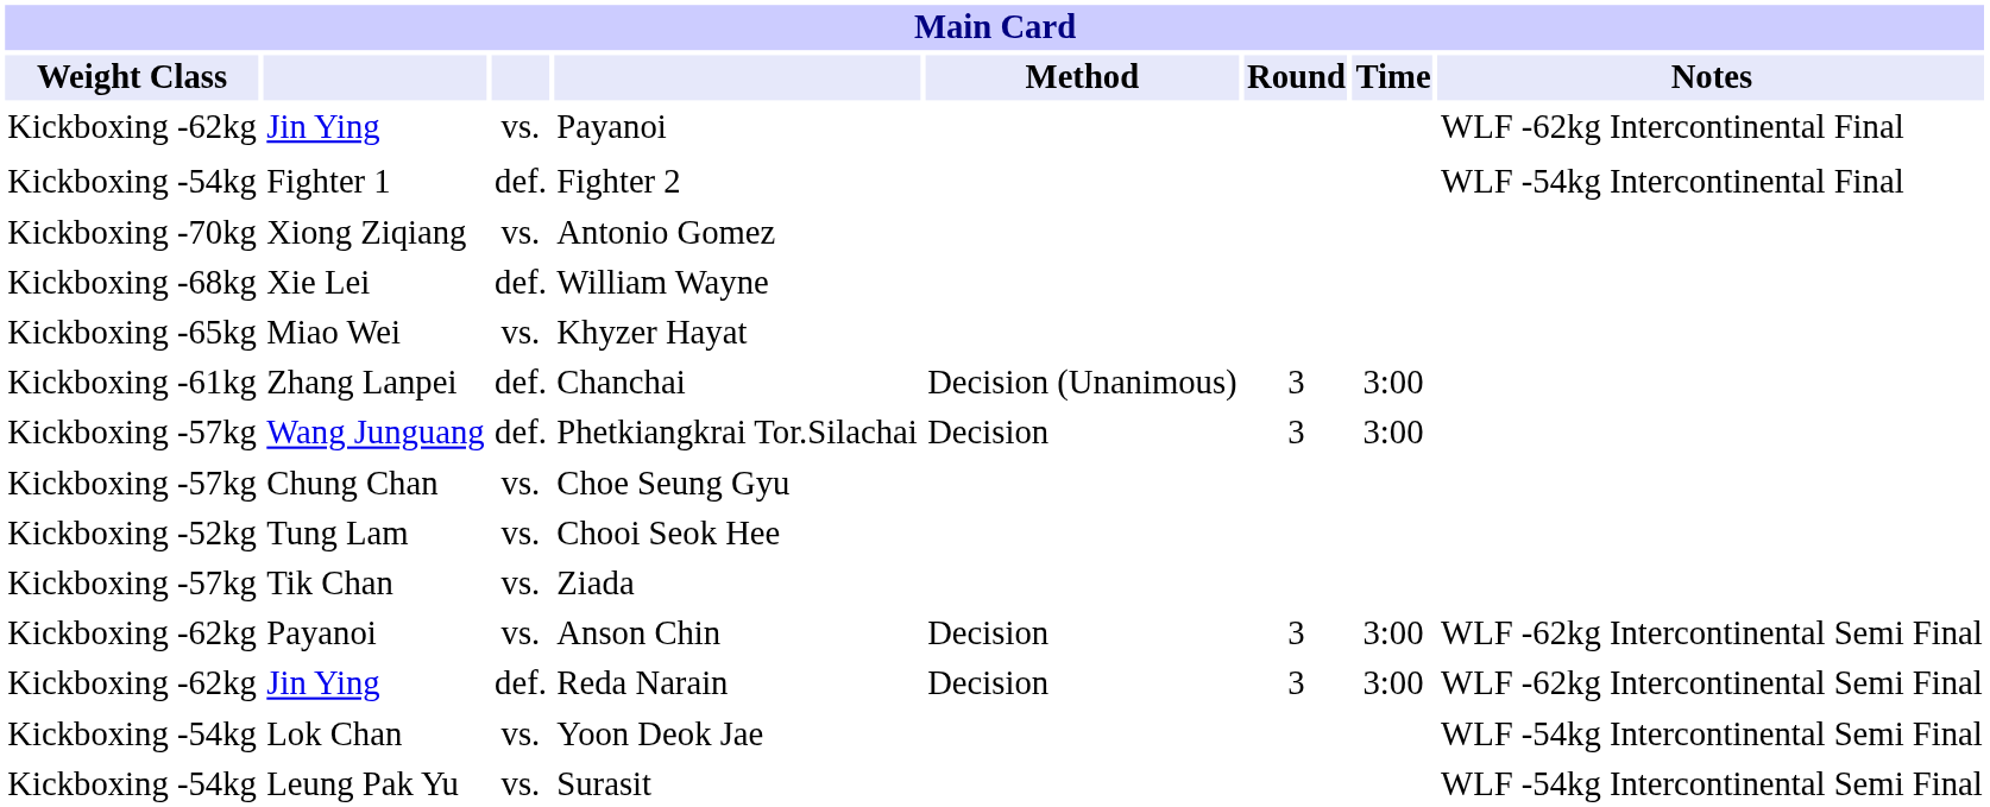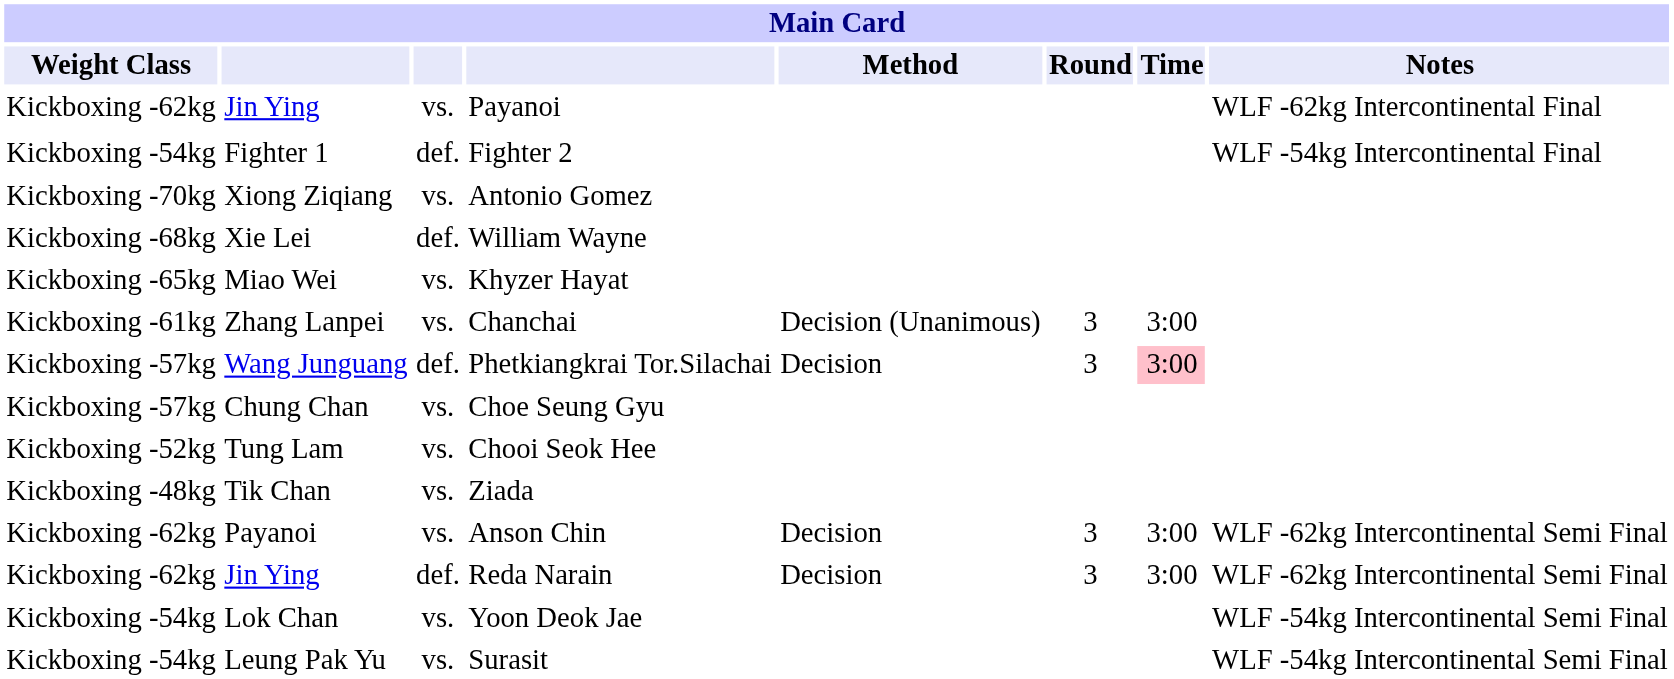 <table class="toccolours" style="font-size: 85%;">
 <tr>
 <th colspan="8" style="background-color: #ccf; color: #000080; text-align: center;"><strong>Main Card</strong></th>
 </tr>
 <tr>
 <th colspan="1" style="background-color: #E6E8FA; color: #000000; text-align: center;">Weight Class</th>
 <th colspan="1" style="background-color: #E6E8FA; color: #000000; text-align: center;"></th>
 <th colspan="1" style="background-color: #E6E8FA; color: #000000; text-align: center;"></th>
 <th colspan="1" style="background-color: #E6E8FA; color: #000000; text-align: center;"></th>
 <th colspan="1" style="background-color: #E6E8FA; color: #000000; text-align: center;">Method</th>
 <th colspan="1" style="background-color: #E6E8FA; color: #000000; text-align: center;">Round</th>
 <th colspan="1" style="background-color: #E6E8FA; color: #000000; text-align: center;">Time</th>
 <th colspan="1" style="background-color: #E6E8FA; color: #000000; text-align: center;">Notes</th>
 </tr>
 <tr>
 <td>Kickboxing -62kg</td>
 <td> <a href='#'>Jin Ying</a></td>
 <td align=center>vs.</td>
 <td> Payanoi</td>
 <td></td>
 <td align=center></td>
 <td align=center></td>
 <td>WLF -62kg Intercontinental Final</td>
 </tr>
 <tr>
 </tr>
 <tr>
 <td>Kickboxing -54kg</td>
 <td> Fighter 1</td>
 <td align=center>def.</td>
 <td> Fighter 2</td>
 <td></td>
 <td align=center></td>
 <td align=center></td>
 <td>WLF -54kg Intercontinental Final</td>
 </tr>
 <tr>
 <td>Kickboxing -70kg</td>
 <td> Xiong Ziqiang</td>
 <td align=center>vs.</td>
 <td> Antonio Gomez</td>
 <td></td>
 <td align=center></td>
 <td align=center></td>
 <td></td>
 </tr>
 <tr>
 <td>Kickboxing -68kg</td>
 <td> Xie Lei</td>
 <td align=center>def.</td>
 <td> William Wayne</td>
 <td></td>
 <td align=center></td>
 <td align=center></td>
 <td></td>
 </tr>
 <tr>
 <td>Kickboxing -65kg</td>
 <td> Miao Wei</td>
 <td align=center>vs.</td>
 <td> Khyzer Hayat</td>
 <td></td>
 <td align=center></td>
 <td align=center></td>
 <td></td>
 </tr>
 <tr>
 <td>Kickboxing -61kg</td>
 <td> Zhang Lanpei</td>
-<td align=center>def.</td>
+<td align=center>vs.</td>
 <td> Chanchai</td>
 <td>Decision (Unanimous)</td>
 <td align=center>3</td>
 <td align=center>3:00</td>
 <td></td>
 </tr>
 <tr>
 <td>Kickboxing -57kg</td>
 <td> <a href='#'>Wang Junguang</a></td>
 <td align=center>def.</td>
 <td> Phetkiangkrai Tor.Silachai</td>
 <td>Decision</td>
 <td align=center>3</td>
-<td align=center>3:00</td>
+<td align=center style="background: pink;">3:00</td>
 <td></td>
 </tr>
 <tr>
 <td>Kickboxing -57kg</td>
 <td> Chung Chan</td>
 <td align=center>vs.</td>
 <td> Choe Seung Gyu</td>
 <td></td>
 <td align=center></td>
 <td align=center></td>
 <td></td>
 </tr>
 <tr>
 <td>Kickboxing -52kg</td>
 <td> Tung Lam</td>
 <td align=center>vs.</td>
 <td> Chooi Seok Hee</td>
 <td></td>
 <td align=center></td>
 <td align=center></td>
 <td></td>
 </tr>
 <tr>
-<td>Kickboxing -57kg</td>
+<td>Kickboxing -48kg</td>
 <td> Tik Chan</td>
 <td align=center>vs.</td>
 <td> Ziada</td>
 <td></td>
 <td align=center></td>
 <td align=center></td>
 <td></td>
 </tr>
 <tr>
 <td>Kickboxing -62kg</td>
 <td> Payanoi</td>
 <td align=center>vs.</td>
 <td> Anson Chin</td>
 <td>Decision</td>
 <td align=center>3</td>
 <td align=center>3:00</td>
 <td>WLF -62kg Intercontinental Semi Final</td>
 </tr>
 <tr>
 <td>Kickboxing -62kg</td>
 <td> <a href='#'>Jin Ying</a></td>
 <td align=center>def.</td>
 <td> Reda Narain</td>
 <td>Decision</td>
 <td align=center>3</td>
 <td align=center>3:00</td>
 <td>WLF -62kg Intercontinental Semi Final</td>
 </tr>
 <tr>
 <td>Kickboxing -54kg</td>
 <td> Lok Chan</td>
 <td align=center>vs.</td>
 <td> Yoon Deok Jae</td>
 <td></td>
 <td align=center></td>
 <td align=center></td>
 <td>WLF -54kg Intercontinental Semi Final</td>
 </tr>
 <tr>
 <td>Kickboxing -54kg</td>
 <td> Leung Pak Yu</td>
 <td align=center>vs.</td>
 <td> Surasit</td>
 <td></td>
 <td align=center></td>
 <td align=center></td>
 <td>WLF -54kg Intercontinental Semi Final</td>
 </tr>
 </table>
